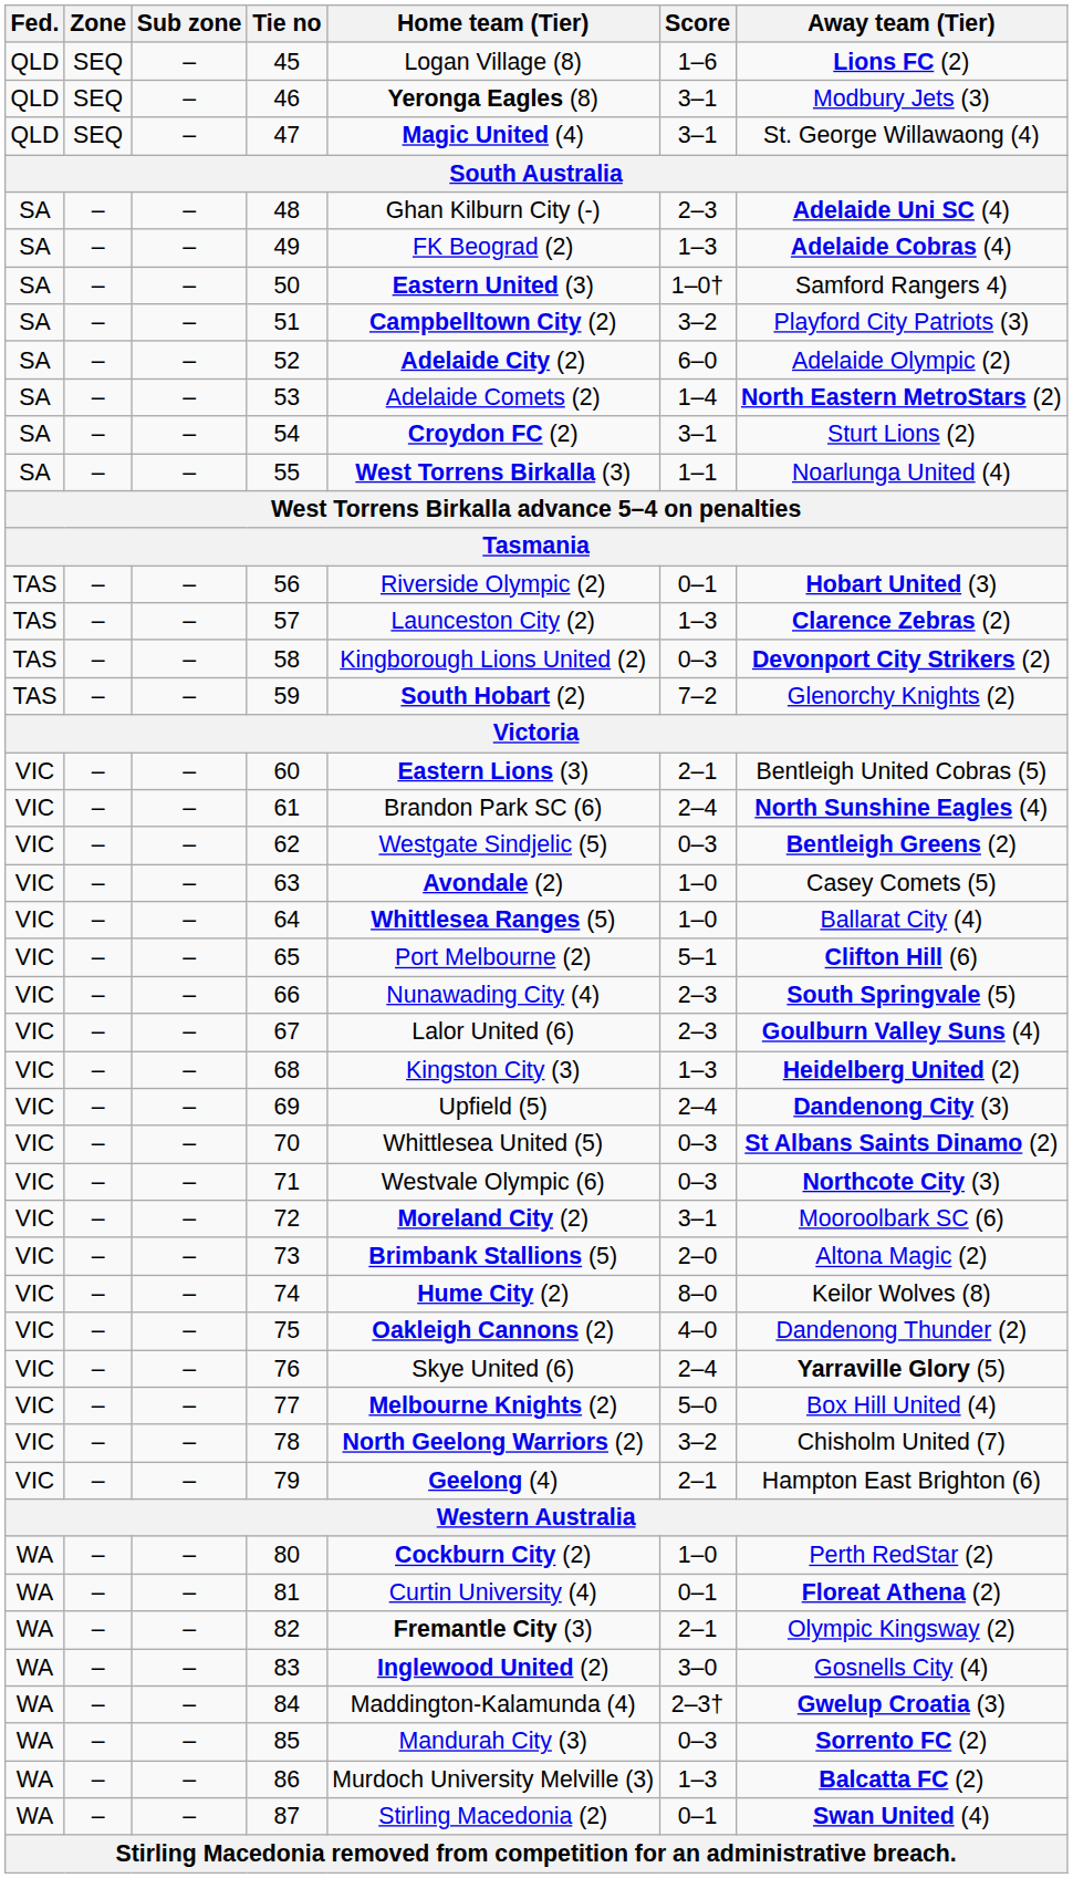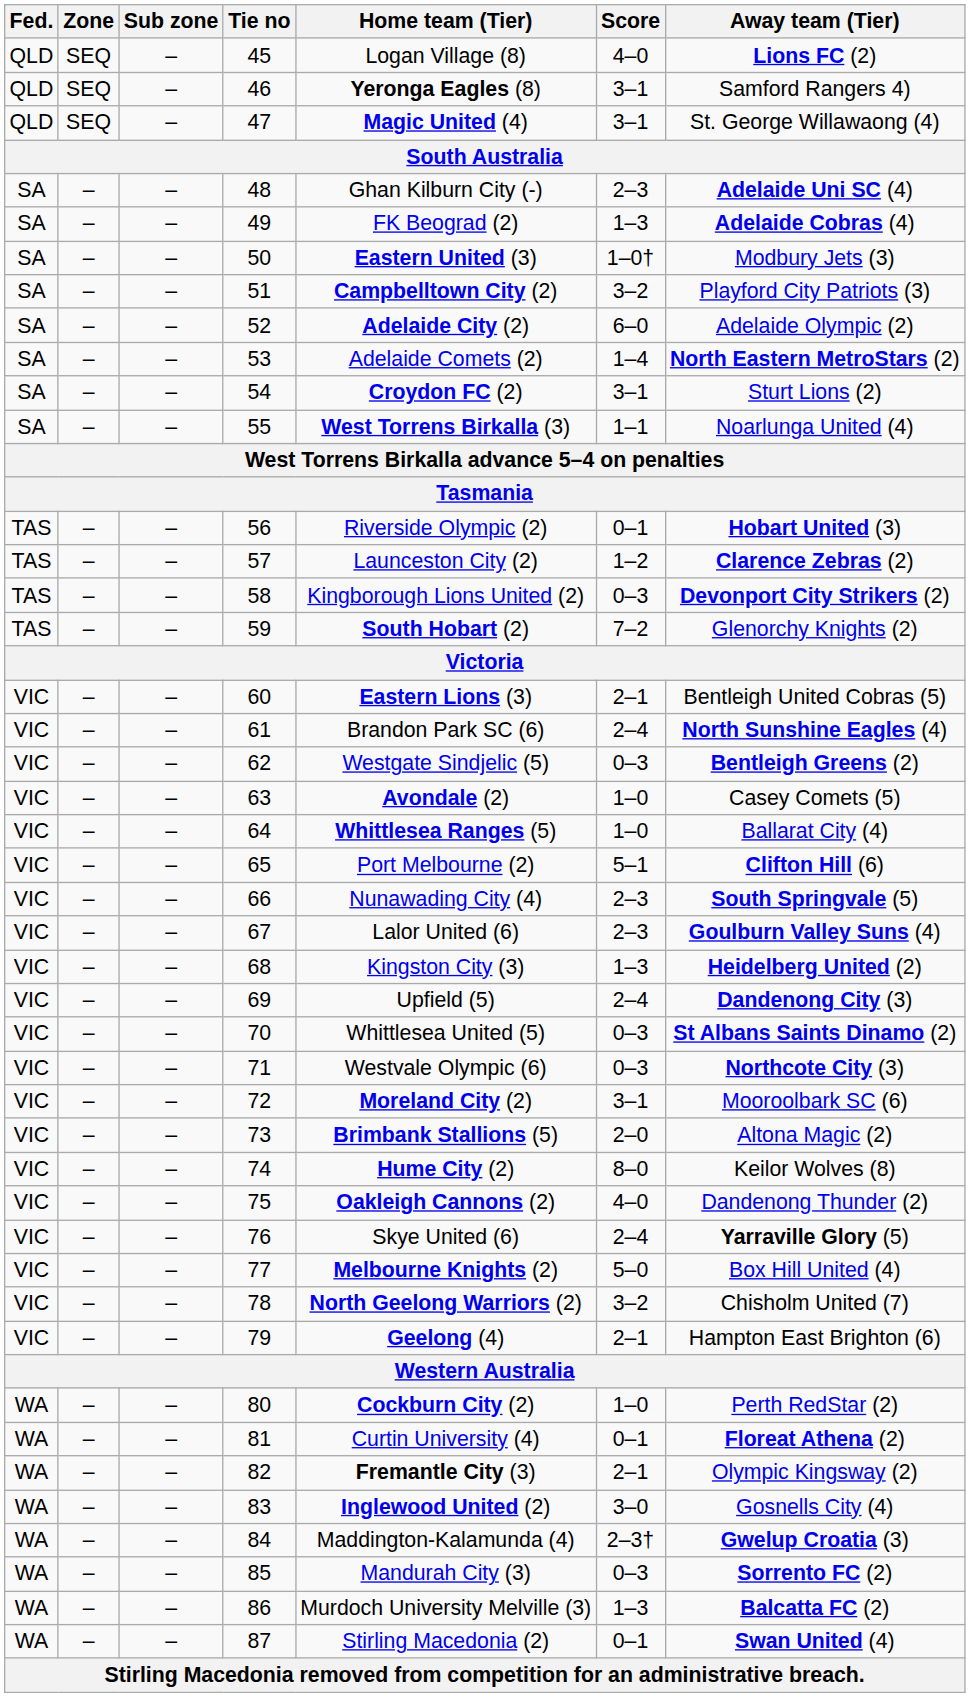 <table class="wikitable" style="text-align:center">
 <tr>
 <th>Fed.</th>
 <th>Zone</th>
 <th>Sub zone</th>
 <th>Tie no</th>
 <th>Home team (Tier)</th>
 <th>Score</th>
 <th>Away team (Tier)</th>
 </tr>
 <tr>
 <td>QLD</td>
 <td>SEQ</td>
 <td>–</td>
 <td>45</td>
 <td>Logan Village (8)</td>
-<td>1–6</td>
+<td>4–0</td>
 <td><strong><a href='#'>Lions FC</a></strong> (2)</td>
 </tr>
 <tr>
 <td>QLD</td>
 <td>SEQ</td>
 <td>–</td>
 <td>46</td>
 <td><strong>Yeronga Eagles</strong> (8)</td>
 <td>3–1</td>
-<td><a href='#'>Modbury Jets</a> (3)</td>
+<td>Samford Rangers 4)</td>
 </tr>
 <tr>
 <td>QLD</td>
 <td>SEQ</td>
 <td>–</td>
 <td>47</td>
 <td><strong><a href='#'>Magic United</a></strong> (4)</td>
 <td>3–1</td>
 <td>St. George Willawaong (4)</td>
 </tr>
 <tr>
 <th colspan=7><a href='#'>South Australia</a></th>
 </tr>
 <tr>
 <td>SA</td>
 <td>–</td>
 <td>–</td>
 <td>48</td>
 <td>Ghan Kilburn City (-)</td>
 <td>2–3</td>
 <td><strong><a href='#'>Adelaide Uni SC</a></strong> (4)</td>
 </tr>
 <tr>
 <td>SA</td>
 <td>–</td>
 <td>–</td>
 <td>49</td>
 <td><a href='#'>FK Beograd</a> (2)</td>
 <td>1–3</td>
 <td><strong><a href='#'>Adelaide Cobras</a></strong> (4)</td>
 </tr>
 <tr>
 <td>SA</td>
 <td>–</td>
 <td>–</td>
 <td>50</td>
 <td><strong><a href='#'>Eastern United</a></strong> (3)</td>
 <td>1–0†</td>
-<td>Samford Rangers 4)</td>
+<td><a href='#'>Modbury Jets</a> (3)</td>
 </tr>
 <tr>
 <td>SA</td>
 <td>–</td>
 <td>–</td>
 <td>51</td>
 <td><strong><a href='#'>Campbelltown City</a></strong> (2)</td>
 <td>3–2</td>
 <td><a href='#'>Playford City Patriots</a> (3)</td>
 </tr>
 <tr>
 <td>SA</td>
 <td>–</td>
 <td>–</td>
 <td>52</td>
 <td><strong><a href='#'>Adelaide City</a></strong> (2)</td>
 <td>6–0</td>
 <td><a href='#'>Adelaide Olympic</a> (2)</td>
 </tr>
 <tr>
 <td>SA</td>
 <td>–</td>
 <td>–</td>
 <td>53</td>
 <td><a href='#'>Adelaide Comets</a> (2)</td>
 <td>1–4</td>
 <td><strong><a href='#'>North Eastern MetroStars</a></strong> (2)</td>
 </tr>
 <tr>
 <td>SA</td>
 <td>–</td>
 <td>–</td>
 <td>54</td>
 <td><strong><a href='#'>Croydon FC</a></strong> (2)</td>
 <td>3–1</td>
 <td><a href='#'>Sturt Lions</a> (2)</td>
 </tr>
 <tr>
 <td>SA</td>
 <td>–</td>
 <td>–</td>
 <td>55</td>
 <td><strong><a href='#'>West Torrens Birkalla</a></strong> (3)</td>
 <td>1–1</td>
 <td><a href='#'>Noarlunga United</a> (4)</td>
 </tr>
 <tr>
 <th colspan=7>West Torrens Birkalla advance 5–4 on penalties</th>
 </tr>
 <tr>
 <th colspan=7><a href='#'>Tasmania</a></th>
 </tr>
 <tr>
 <td>TAS</td>
 <td>–</td>
 <td>–</td>
 <td>56</td>
 <td><a href='#'>Riverside Olympic</a> (2)</td>
 <td>0–1</td>
 <td><strong><a href='#'>Hobart United</a></strong> (3)</td>
 </tr>
 <tr>
 <td>TAS</td>
 <td>–</td>
 <td>–</td>
 <td>57</td>
 <td><a href='#'>Launceston City</a> (2)</td>
-<td>1–3</td>
+<td>1–2</td>
 <td><strong><a href='#'>Clarence Zebras</a></strong> (2)</td>
 </tr>
 <tr>
 <td>TAS</td>
 <td>–</td>
 <td>–</td>
 <td>58</td>
 <td><a href='#'>Kingborough Lions United</a> (2)</td>
 <td>0–3</td>
 <td><strong><a href='#'>Devonport City Strikers</a></strong> (2)</td>
 </tr>
 <tr>
 <td>TAS</td>
 <td>–</td>
 <td>–</td>
 <td>59</td>
 <td><strong><a href='#'>South Hobart</a></strong> (2)</td>
 <td>7–2</td>
 <td><a href='#'>Glenorchy Knights</a> (2)</td>
 </tr>
 <tr>
 <th colspan=7><a href='#'>Victoria</a></th>
 </tr>
 <tr>
 <td>VIC</td>
 <td>–</td>
 <td>–</td>
 <td>60</td>
 <td><strong><a href='#'>Eastern Lions</a></strong> (3)</td>
 <td>2–1</td>
 <td>Bentleigh United Cobras (5)</td>
 </tr>
 <tr>
 <td>VIC</td>
 <td>–</td>
 <td>–</td>
 <td>61</td>
 <td>Brandon Park SC (6)</td>
 <td>2–4</td>
 <td><strong><a href='#'>North Sunshine Eagles</a></strong> (4)</td>
 </tr>
 <tr>
 <td>VIC</td>
 <td>–</td>
 <td>–</td>
 <td>62</td>
 <td><a href='#'>Westgate Sindjelic</a> (5)</td>
 <td>0–3</td>
 <td><strong><a href='#'>Bentleigh Greens</a></strong> (2)</td>
 </tr>
 <tr>
 <td>VIC</td>
 <td>–</td>
 <td>–</td>
 <td>63</td>
 <td><strong><a href='#'>Avondale</a></strong> (2)</td>
 <td>1–0</td>
 <td>Casey Comets (5)</td>
 </tr>
 <tr>
 <td>VIC</td>
 <td>–</td>
 <td>–</td>
 <td>64</td>
 <td><strong><a href='#'>Whittlesea Ranges</a></strong> (5)</td>
 <td>1–0</td>
 <td><a href='#'>Ballarat City</a> (4)</td>
 </tr>
 <tr>
 <td>VIC</td>
 <td>–</td>
 <td>–</td>
 <td>65</td>
 <td><a href='#'>Port Melbourne</a> (2)</td>
 <td>5–1</td>
 <td><strong><a href='#'>Clifton Hill</a></strong> (6)</td>
 </tr>
 <tr>
 <td>VIC</td>
 <td>–</td>
 <td>–</td>
 <td>66</td>
 <td><a href='#'>Nunawading City</a> (4)</td>
 <td>2–3</td>
 <td><strong><a href='#'>South Springvale</a></strong> (5)</td>
 </tr>
 <tr>
 <td>VIC</td>
 <td>–</td>
 <td>–</td>
 <td>67</td>
 <td>Lalor United (6)</td>
 <td>2–3</td>
 <td><strong><a href='#'>Goulburn Valley Suns</a></strong> (4)</td>
 </tr>
 <tr>
 <td>VIC</td>
 <td>–</td>
 <td>–</td>
 <td>68</td>
 <td><a href='#'>Kingston City</a> (3)</td>
 <td>1–3</td>
 <td><strong><a href='#'>Heidelberg United</a></strong> (2)</td>
 </tr>
 <tr>
 <td>VIC</td>
 <td>–</td>
 <td>–</td>
 <td>69</td>
 <td>Upfield (5)</td>
 <td>2–4</td>
 <td><strong><a href='#'>Dandenong City</a></strong> (3)</td>
 </tr>
 <tr>
 <td>VIC</td>
 <td>–</td>
 <td>–</td>
 <td>70</td>
 <td>Whittlesea United (5)</td>
 <td>0–3</td>
 <td><strong><a href='#'>St Albans Saints Dinamo</a></strong> (2)</td>
 </tr>
 <tr>
 <td>VIC</td>
 <td>–</td>
 <td>–</td>
 <td>71</td>
 <td>Westvale Olympic (6)</td>
 <td>0–3</td>
 <td><strong><a href='#'>Northcote City</a></strong> (3)</td>
 </tr>
 <tr>
 <td>VIC</td>
 <td>–</td>
 <td>–</td>
 <td>72</td>
 <td><strong><a href='#'>Moreland City</a></strong> (2)</td>
 <td>3–1</td>
 <td><a href='#'>Mooroolbark SC</a> (6)</td>
 </tr>
 <tr>
 <td>VIC</td>
 <td>–</td>
 <td>–</td>
 <td>73</td>
 <td><strong><a href='#'>Brimbank Stallions</a></strong> (5)</td>
 <td>2–0</td>
 <td><a href='#'>Altona Magic</a> (2)</td>
 </tr>
 <tr>
 <td>VIC</td>
 <td>–</td>
 <td>–</td>
 <td>74</td>
 <td><strong><a href='#'>Hume City</a></strong> (2)</td>
 <td>8–0</td>
 <td>Keilor Wolves (8)</td>
 </tr>
 <tr>
 <td>VIC</td>
 <td>–</td>
 <td>–</td>
 <td>75</td>
 <td><strong><a href='#'>Oakleigh Cannons</a></strong> (2)</td>
 <td>4–0</td>
 <td><a href='#'>Dandenong Thunder</a> (2)</td>
 </tr>
 <tr>
 <td>VIC</td>
 <td>–</td>
 <td>–</td>
 <td>76</td>
 <td>Skye United (6)</td>
 <td>2–4</td>
 <td><strong>Yarraville Glory</strong> (5)</td>
 </tr>
 <tr>
 <td>VIC</td>
 <td>–</td>
 <td>–</td>
 <td>77</td>
 <td><strong><a href='#'>Melbourne Knights</a></strong> (2)</td>
 <td>5–0</td>
 <td><a href='#'>Box Hill United</a> (4)</td>
 </tr>
 <tr>
 <td>VIC</td>
 <td>–</td>
 <td>–</td>
 <td>78</td>
 <td><strong><a href='#'>North Geelong Warriors</a></strong> (2)</td>
 <td>3–2</td>
 <td>Chisholm United (7)</td>
 </tr>
 <tr>
 <td>VIC</td>
 <td>–</td>
 <td>–</td>
 <td>79</td>
 <td><strong><a href='#'>Geelong</a></strong> (4)</td>
 <td>2–1</td>
 <td>Hampton East Brighton (6)</td>
 </tr>
 <tr>
 <th colspan=7><a href='#'>Western Australia</a></th>
 </tr>
 <tr>
 <td>WA</td>
 <td>–</td>
 <td>–</td>
 <td>80</td>
 <td><strong><a href='#'>Cockburn City</a></strong> (2)</td>
 <td>1–0</td>
 <td><a href='#'>Perth RedStar</a> (2)</td>
 </tr>
 <tr>
 <td>WA</td>
 <td>–</td>
 <td>–</td>
 <td>81</td>
 <td><a href='#'>Curtin University</a> (4)</td>
 <td>0–1</td>
 <td><strong><a href='#'>Floreat Athena</a></strong> (2)</td>
 </tr>
 <tr>
 <td>WA</td>
 <td>–</td>
 <td>–</td>
 <td>82</td>
 <td><strong>Fremantle City</strong> (3)</td>
 <td>2–1</td>
 <td><a href='#'>Olympic Kingsway</a> (2)</td>
 </tr>
 <tr>
 <td>WA</td>
 <td>–</td>
 <td>–</td>
 <td>83</td>
 <td><strong><a href='#'>Inglewood United</a></strong> (2)</td>
 <td>3–0</td>
 <td><a href='#'>Gosnells City</a> (4)</td>
 </tr>
 <tr>
 <td>WA</td>
 <td>–</td>
 <td>–</td>
 <td>84</td>
 <td>Maddington-Kalamunda (4)</td>
 <td>2–3†</td>
 <td><strong><a href='#'>Gwelup Croatia</a></strong> (3)</td>
 </tr>
 <tr>
 <td>WA</td>
 <td>–</td>
 <td>–</td>
 <td>85</td>
 <td><a href='#'>Mandurah City</a> (3)</td>
 <td>0–3</td>
 <td><strong><a href='#'>Sorrento FC</a></strong> (2)</td>
 </tr>
 <tr>
 <td>WA</td>
 <td>–</td>
 <td>–</td>
 <td>86</td>
 <td>Murdoch University Melville (3)</td>
 <td>1–3</td>
 <td><strong><a href='#'>Balcatta FC</a></strong> (2)</td>
 </tr>
 <tr>
 <td>WA</td>
 <td>–</td>
 <td>–</td>
 <td>87</td>
 <td><a href='#'>Stirling Macedonia</a> (2)</td>
 <td>0–1</td>
 <td><strong><a href='#'>Swan United</a></strong> (4)</td>
 </tr>
 <tr>
 <th colspan=7>Stirling Macedonia removed from competition for an administrative breach.</th>
 </tr>
 </table>
